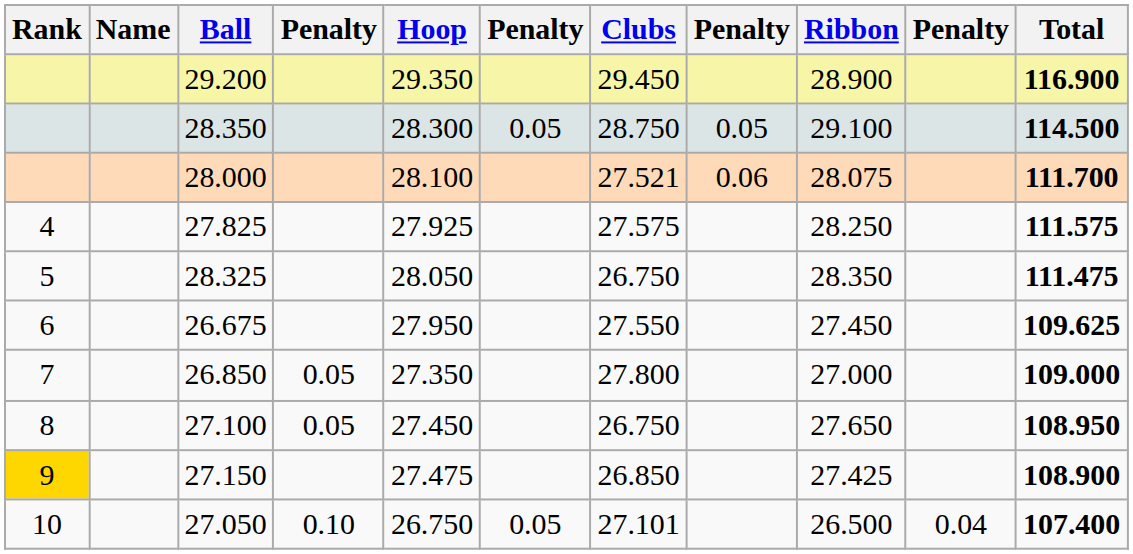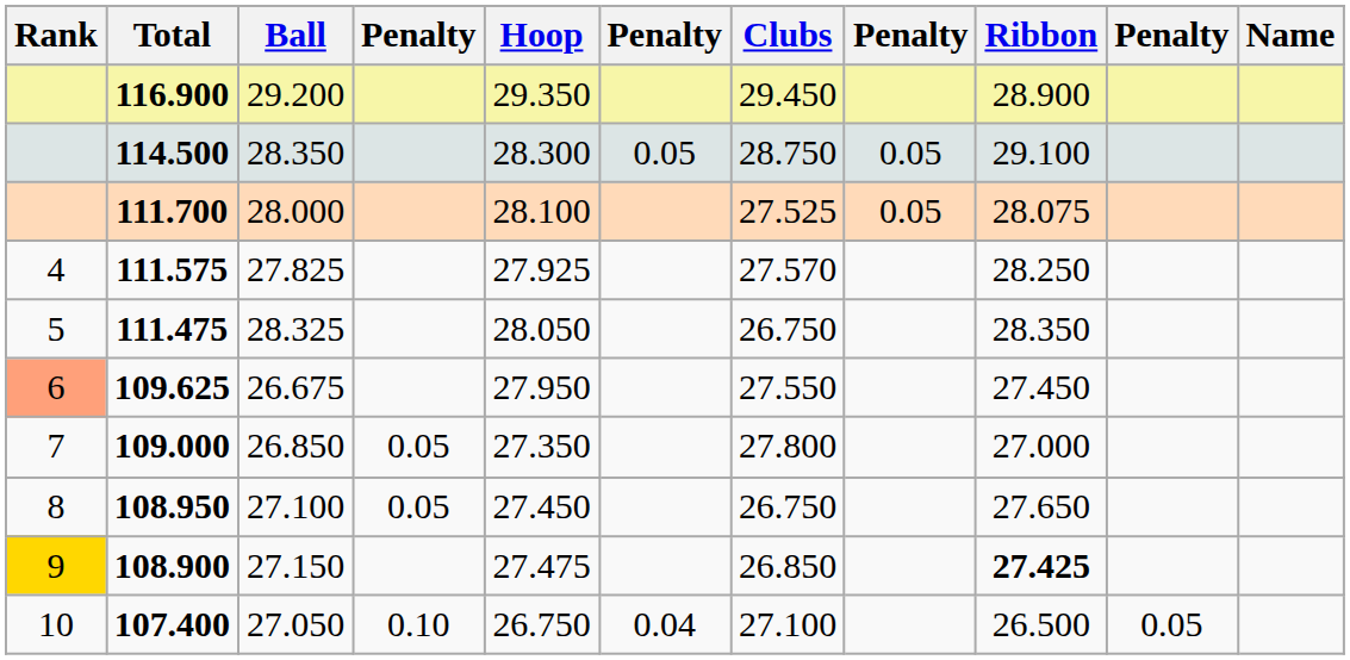 <table class="wikitable sortable" style="text-align:center; font-size:95%">
 <tr>
 <th>Rank</th>
-<th>Name</th>
+<th>Total</th>
 <th><a href='#'>Ball</a></th>
 <th>Penalty</th>
 <th><a href='#'>Hoop</a></th>
 <th>Penalty</th>
 <th><a href='#'>Clubs</a></th>
 <th>Penalty</th>
 <th><a href='#'>Ribbon</a></th>
 <th>Penalty</th>
-<th>Total</th>
+<th>Name</th>
 </tr>
 <tr style="background:#F7F6A8;">
 <td></td>
-<td align="left"></td>
+<td><strong>116.900</strong></td>
 <td>29.200</td>
 <td></td>
 <td>29.350</td>
 <td></td>
 <td>29.450</td>
 <td></td>
 <td>28.900</td>
 <td></td>
-<td><strong>116.900</strong></td>
+<td align="left"></td>
 </tr>
 <tr style="background:#DCE5E5;">
 <td></td>
-<td align="left"></td>
+<td><strong>114.500</strong></td>
 <td>28.350</td>
 <td></td>
 <td>28.300</td>
 <td>0.05</td>
 <td>28.750</td>
 <td>0.05</td>
 <td>29.100</td>
 <td></td>
-<td><strong>114.500</strong></td>
+<td align="left"></td>
 </tr>
 <tr style="background:#FFDAB9;">
 <td></td>
-<td align="left"></td>
+<td><strong>111.700</strong></td>
 <td>28.000</td>
 <td></td>
 <td>28.100</td>
 <td></td>
-<td>27.521</td>
-<td>0.06</td>
+<td>27.525</td>
+<td>0.05</td>
 <td>28.075</td>
 <td></td>
-<td><strong>111.700</strong></td>
+<td align="left"></td>
 </tr>
 <tr>
 <td>4</td>
-<td align="left"></td>
+<td><strong>111.575</strong></td>
 <td>27.825</td>
 <td></td>
 <td>27.925</td>
 <td></td>
-<td>27.575</td>
+<td>27.570</td>
 <td></td>
 <td>28.250</td>
 <td></td>
-<td><strong>111.575</strong></td>
+<td align="left"></td>
 </tr>
 <tr>
 <td>5</td>
-<td align="left"></td>
+<td><strong>111.475</strong></td>
 <td>28.325</td>
 <td></td>
 <td>28.050</td>
 <td></td>
 <td>26.750</td>
 <td></td>
 <td>28.350</td>
 <td></td>
-<td><strong>111.475</strong></td>
+<td align="left"></td>
 </tr>
 <tr>
-<td>6</td>
-<td align="left"></td>
+<td style="background: lightsalmon;">6</td>
+<td><strong>109.625</strong></td>
 <td>26.675</td>
 <td></td>
 <td>27.950</td>
 <td></td>
 <td>27.550</td>
 <td></td>
 <td>27.450</td>
 <td></td>
-<td><strong>109.625</strong></td>
+<td align="left"></td>
 </tr>
 <tr>
 <td>7</td>
-<td align="left"></td>
+<td><strong>109.000</strong></td>
 <td>26.850</td>
 <td>0.05</td>
 <td>27.350</td>
 <td></td>
 <td>27.800</td>
 <td></td>
 <td>27.000</td>
 <td></td>
-<td><strong>109.000</strong></td>
+<td align="left"></td>
 </tr>
 <tr>
 <td>8</td>
-<td align="left"></td>
+<td><strong>108.950</strong></td>
 <td>27.100</td>
 <td>0.05</td>
 <td>27.450</td>
 <td></td>
 <td>26.750</td>
 <td></td>
 <td>27.650</td>
 <td></td>
-<td><strong>108.950</strong></td>
+<td align="left"></td>
 </tr>
 <tr>
 <td style="background: gold;">9</td>
-<td align="left"></td>
+<td><strong>108.900</strong></td>
 <td>27.150</td>
 <td></td>
 <td>27.475</td>
 <td></td>
 <td>26.850</td>
 <td></td>
-<td>27.425</td>
+<td><strong>27.425</strong></td>
 <td></td>
-<td><strong>108.900</strong></td>
+<td align="left"></td>
 </tr>
 <tr>
 <td>10</td>
-<td align="left"></td>
+<td><strong>107.400</strong></td>
 <td>27.050</td>
 <td>0.10</td>
 <td>26.750</td>
-<td>0.05</td>
-<td>27.101</td>
+<td>0.04</td>
+<td>27.100</td>
 <td></td>
 <td>26.500</td>
-<td>0.04</td>
-<td><strong>107.400</strong></td>
+<td>0.05</td>
+<td align="left"></td>
 </tr>
 </table>
